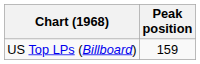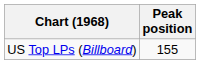 <table class="wikitable">
 <tr>
 <th>Chart (1968)</th>
 <th>Peak<br>position</th>
 </tr>
 <tr>
 <td>US <a href='#'>Top LPs</a> (<em><a href='#'>Billboard</a></em>)</td>
-<td align="center">159</td>
+<td align="center">155</td>
 </tr>
 </table>
